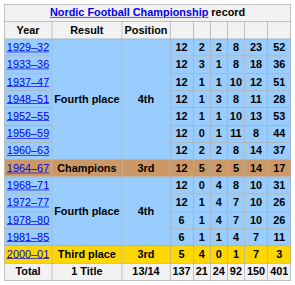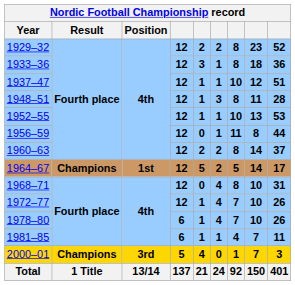 <table class="wikitable" style="text-align: center;">
 <tr>
 <th colspan=9><a href='#'>Nordic Football Championship</a> record</th>
 </tr>
 <tr>
 <th>Year</th>
 <th>Result</th>
 <th>Position</th>
 <th></th>
 <th></th>
 <th></th>
 <th></th>
 <th></th>
 <th></th>
 </tr>
 <tr style="background:#9acdff;">
 <td><a href='#'>1929–32</a></td>
 <td rowspan=7><strong>Fourth place</strong></td>
 <td rowspan=7><strong>4th</strong></td>
 <td><strong>12</strong></td>
 <td><strong>2</strong></td>
 <td><strong>2</strong></td>
 <td><strong>8</strong></td>
 <td><strong>23</strong></td>
 <td><strong>52</strong></td>
 </tr>
 <tr style="background:#9acdff;">
 <td><a href='#'>1933–36</a></td>
 <td><strong>12</strong></td>
 <td><strong>3</strong></td>
 <td><strong>1</strong></td>
 <td><strong>8</strong></td>
 <td><strong>18</strong></td>
 <td><strong>36</strong></td>
 </tr>
 <tr style="background:#9acdff;">
 <td><a href='#'>1937–47</a></td>
 <td><strong>12</strong></td>
 <td><strong>1</strong></td>
 <td><strong>1</strong></td>
 <td><strong>10</strong></td>
 <td><strong>12</strong></td>
 <td><strong>51</strong></td>
 </tr>
 <tr style="background:#9acdff;">
 <td><a href='#'>1948–51</a></td>
 <td><strong>12</strong></td>
 <td><strong>1</strong></td>
 <td><strong>3</strong></td>
 <td><strong>8</strong></td>
 <td><strong>11</strong></td>
 <td><strong>28</strong></td>
 </tr>
 <tr style="background:#9acdff;">
 <td><a href='#'>1952–55</a></td>
 <td><strong>12</strong></td>
 <td><strong>1</strong></td>
 <td><strong>1</strong></td>
 <td><strong>10</strong></td>
 <td><strong>13</strong></td>
 <td><strong>53</strong></td>
 </tr>
 <tr style="background:#9acdff;">
 <td><a href='#'>1956–59</a></td>
 <td><strong>12</strong></td>
 <td><strong>0</strong></td>
 <td><strong>1</strong></td>
 <td><strong>11</strong></td>
 <td><strong>8</strong></td>
 <td><strong>44</strong></td>
 </tr>
 <tr style="background:#9acdff;">
 <td><a href='#'>1960–63</a></td>
 <td><strong>12</strong></td>
 <td><strong>2</strong></td>
 <td><strong>2</strong></td>
 <td><strong>8</strong></td>
 <td><strong>14</strong></td>
 <td><strong>37</strong></td>
 </tr>
 <tr style="background:#c96;">
 <td><a href='#'>1964–67</a></td>
 <td><strong>Champions</strong></td>
-<td><strong>3rd</strong></td>
+<td><strong>1st</strong></td>
 <td><strong>12</strong></td>
 <td><strong>5</strong></td>
 <td><strong>2</strong></td>
 <td><strong>5</strong></td>
 <td><strong>14</strong></td>
 <td><strong>17</strong></td>
 </tr>
 <tr style="background:#9acdff;">
 <td><a href='#'>1968–71</a></td>
 <td rowspan=4><strong>Fourth place</strong></td>
 <td rowspan=4><strong>4th</strong></td>
 <td><strong>12</strong></td>
 <td><strong>0</strong></td>
 <td><strong>4</strong></td>
 <td><strong>8</strong></td>
 <td><strong>10</strong></td>
 <td><strong>31</strong></td>
 </tr>
 <tr style="background:#9acdff;">
 <td><a href='#'>1972–77</a></td>
 <td><strong>12</strong></td>
 <td><strong>1</strong></td>
 <td><strong>4</strong></td>
 <td><strong>7</strong></td>
 <td><strong>10</strong></td>
 <td><strong>26</strong></td>
 </tr>
 <tr style="background:#9acdff;">
 <td><a href='#'>1978–80</a></td>
 <td><strong>6</strong></td>
 <td><strong>1</strong></td>
 <td><strong>4</strong></td>
 <td><strong>7</strong></td>
 <td><strong>10</strong></td>
 <td><strong>26</strong></td>
 </tr>
 <tr style="background:#9acdff;">
 <td><a href='#'>1981–85</a></td>
 <td><strong>6</strong></td>
 <td><strong>1</strong></td>
 <td><strong>1</strong></td>
 <td><strong>4</strong></td>
 <td><strong>7</strong></td>
 <td><strong>11</strong></td>
 </tr>
 <tr style="background:gold;">
 <td><a href='#'>2000–01</a></td>
-<td><strong>Third place</strong></td>
+<td><strong>Champions</strong></td>
 <td><strong>3rd</strong></td>
 <td><strong>5</strong></td>
 <td><strong>4</strong></td>
 <td><strong>0</strong></td>
 <td><strong>1</strong></td>
 <td><strong>7</strong></td>
 <td><strong>3</strong></td>
 </tr>
 <tr>
 <th>Total</th>
 <th>1 Title</th>
 <th>13/14</th>
 <th>137</th>
 <th>21</th>
 <th>24</th>
 <th>92</th>
 <th>150</th>
 <th>401</th>
 </tr>
 </table>
